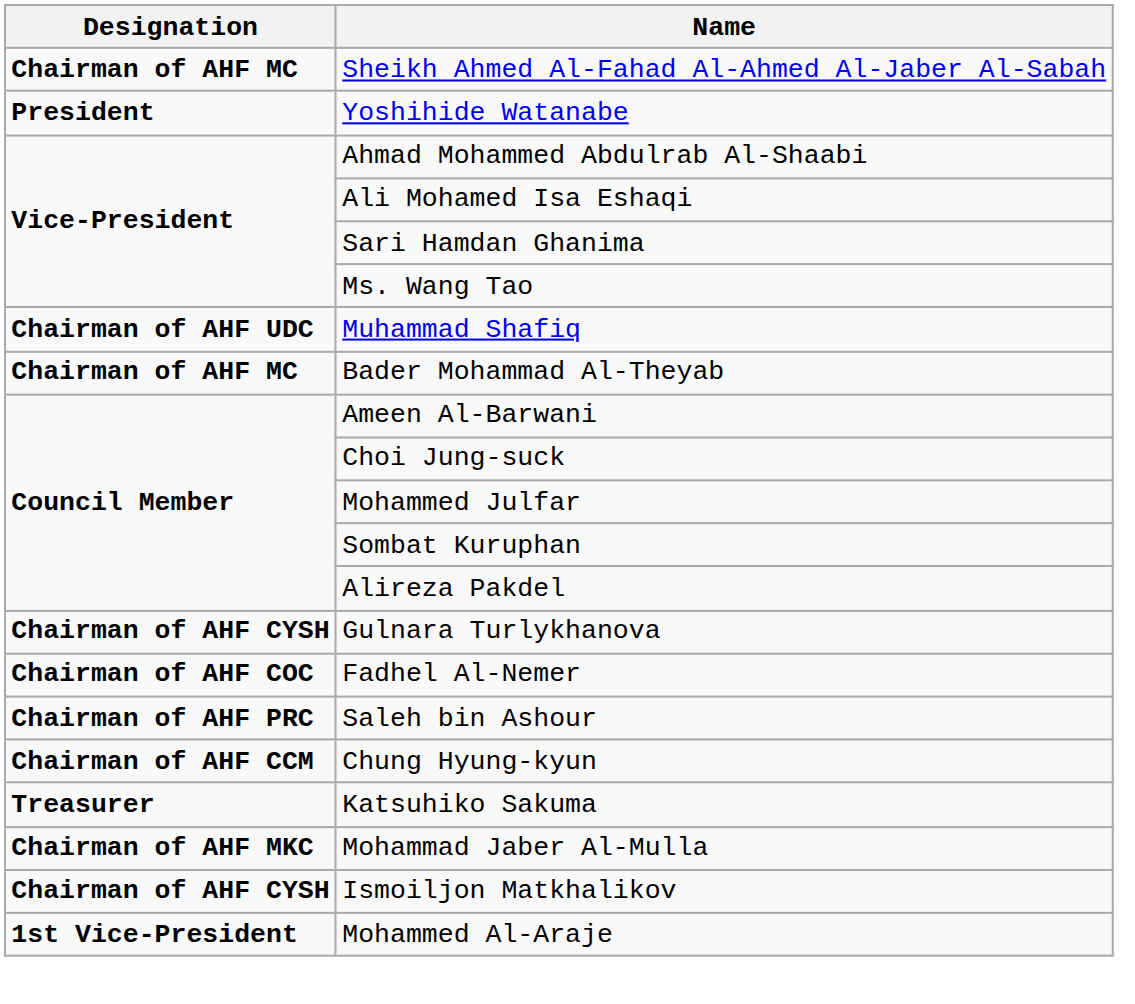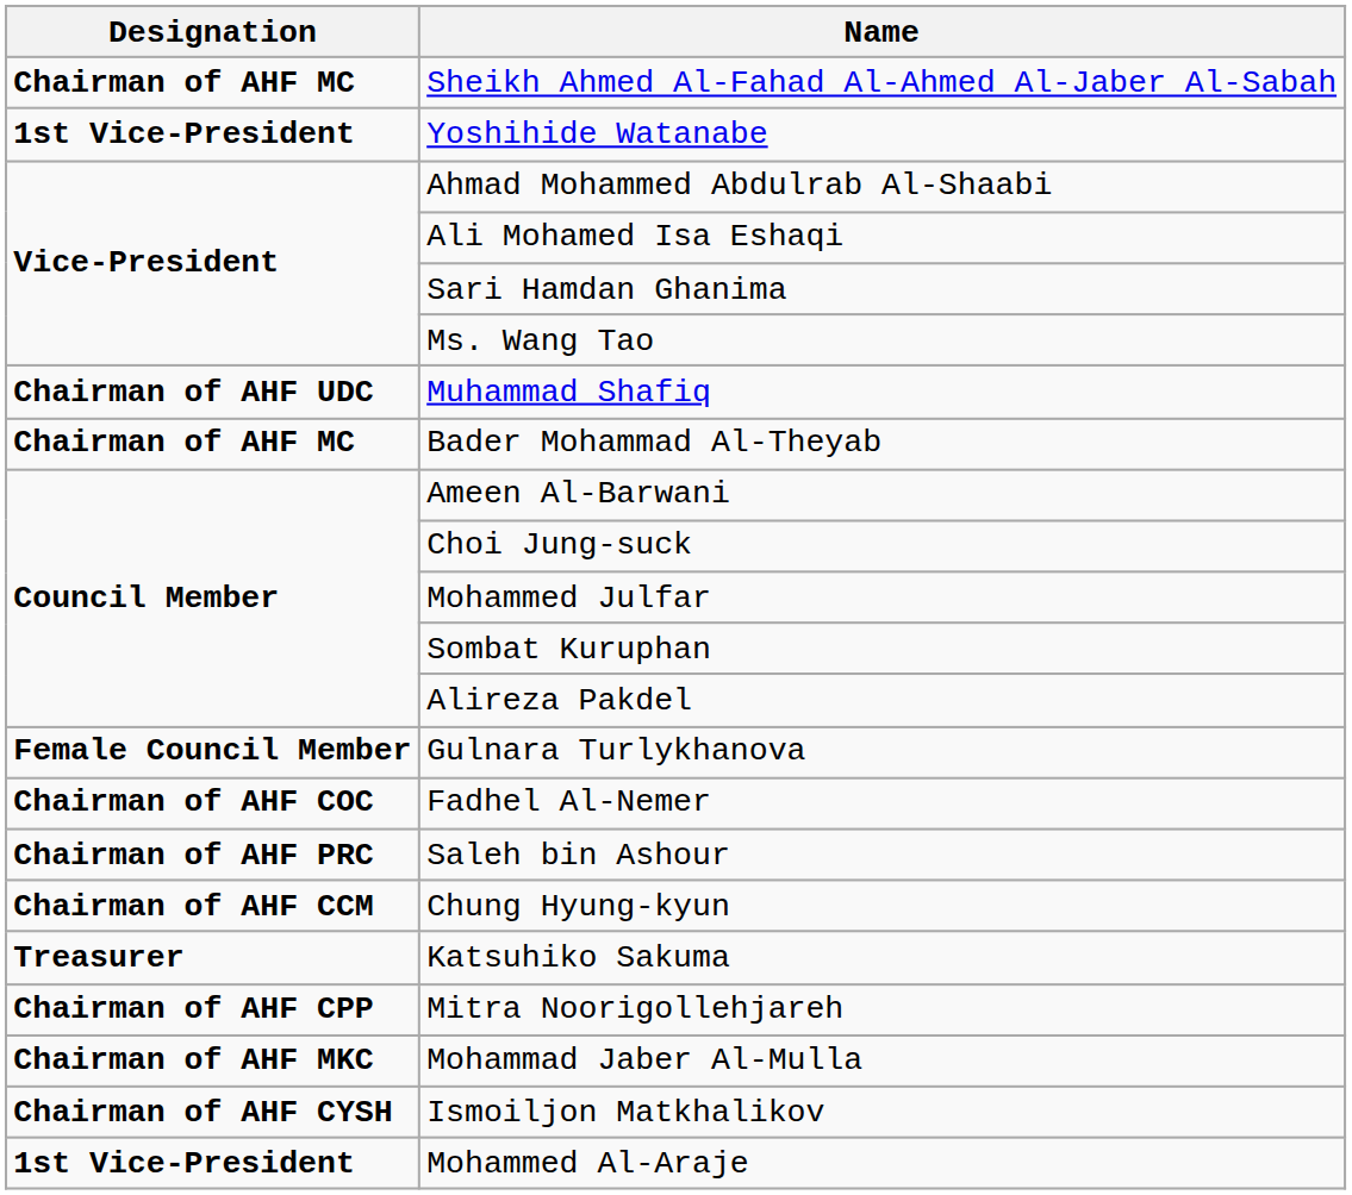 <table class="wikitable">
 <tr>
 <th>Designation</th>
 <th>Name</th>
 </tr>
 <tr>
 <td><strong>Chairman of AHF MC</strong></td>
 <td> <a href='#'>Sheikh Ahmed Al-Fahad Al-Ahmed Al-Jaber Al-Sabah</a></td>
 </tr>
 <tr>
-<td><strong>President</strong></td>
+<td><strong>1st Vice-President</strong></td>
 <td> <a href='#'>Yoshihide Watanabe</a></td>
 </tr>
 <tr>
 <td rowspan=4><strong>Vice-President </strong></td>
 <td> Ahmad Mohammed Abdulrab Al-Shaabi</td>
 </tr>
 <tr>
 <td> Ali Mohamed Isa Eshaqi</td>
 </tr>
 <tr>
 <td> Sari Hamdan Ghanima</td>
 </tr>
 <tr>
 <td> Ms. Wang Tao</td>
 </tr>
 <tr>
 <td><strong>Chairman of AHF UDC</strong></td>
 <td> <a href='#'>Muhammad Shafiq</a></td>
 </tr>
 <tr>
 <td><strong>Chairman of AHF MC</strong></td>
 <td> Bader Mohammad Al-Theyab</td>
 </tr>
 <tr>
 <td rowspan=5><strong>Council Member </strong></td>
 <td> Ameen Al-Barwani</td>
 </tr>
 <tr>
 <td> Choi Jung-suck</td>
 </tr>
 <tr>
 <td> Mohammed Julfar</td>
 </tr>
 <tr>
 <td> Sombat Kuruphan</td>
 </tr>
 <tr>
 <td> Alireza Pakdel</td>
 </tr>
 <tr>
-<td><strong>Chairman of AHF CYSH</strong></td>
+<td><strong>Female Council Member</strong></td>
 <td> Gulnara Turlykhanova</td>
 </tr>
 <tr>
 <td><strong>Chairman of AHF COC</strong></td>
 <td> Fadhel Al-Nemer</td>
 </tr>
 <tr>
 <td><strong>Chairman of AHF PRC</strong></td>
 <td> Saleh bin Ashour</td>
 </tr>
 <tr>
 <td><strong>Chairman of AHF CCM</strong></td>
 <td> Chung Hyung-kyun</td>
 </tr>
 <tr>
 <td><strong>Treasurer </strong></td>
 <td> Katsuhiko Sakuma</td>
 </tr>
 <tr>
+<td><strong>Chairman of AHF CPP</strong></td>
+<td> Mitra Noorigollehjareh</td>
+</tr>
+<tr>
 <td><strong>Chairman of AHF MKC </strong></td>
 <td> Mohammad Jaber Al-Mulla</td>
 </tr>
 <tr>
 <td><strong>Chairman of AHF CYSH</strong></td>
 <td> Ismoiljon Matkhalikov</td>
 </tr>
 <tr>
 <td><strong>1st Vice-President</strong></td>
 <td> Mohammed Al-Araje</td>
 </tr>
 </table>
